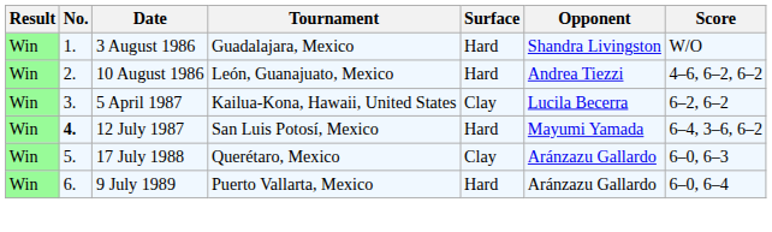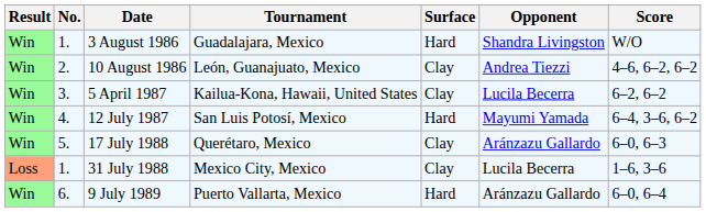 <table class="sortable wikitable" style=font-size:97%>
 <tr>
 <th>Result</th>
 <th>No.</th>
 <th>Date</th>
 <th>Tournament</th>
 <th>Surface</th>
 <th>Opponent</th>
 <th>Score</th>
 </tr>
 <tr style="background:#f0f8ff;">
 <td style="background:#98fb98;">Win</td>
 <td>1.</td>
 <td>3 August 1986</td>
 <td>Guadalajara, Mexico</td>
 <td>Hard</td>
 <td> <a href='#'>Shandra Livingston</a></td>
 <td>W/O</td>
 </tr>
 <tr style="background:#f0f8ff;">
 <td style="background:#98fb98;">Win</td>
 <td>2.</td>
 <td>10 August 1986</td>
 <td>León, Guanajuato, Mexico</td>
-<td>Hard</td>
+<td>Clay</td>
 <td> <a href='#'>Andrea Tiezzi</a></td>
 <td>4–6, 6–2, 6–2</td>
 </tr>
 <tr style="background:#f0f8ff;">
 <td style="background:#98fb98;">Win</td>
 <td>3.</td>
 <td>5 April 1987</td>
 <td>Kailua-Kona, Hawaii, United States</td>
 <td>Clay</td>
 <td> <a href='#'>Lucila Becerra</a></td>
 <td>6–2, 6–2</td>
 </tr>
 <tr bgcolor="#f0f8ff">
 <td style="background:#98fb98;">Win</td>
-<td><strong>4.</strong></td>
+<td>4.</td>
 <td>12 July 1987</td>
 <td>San Luis Potosí, Mexico</td>
 <td>Hard</td>
 <td> <a href='#'>Mayumi Yamada</a></td>
 <td>6–4, 3–6, 6–2</td>
 </tr>
 <tr style="background:#f0f8ff;">
 <td style="background:#98fb98;">Win</td>
 <td>5.</td>
 <td>17 July 1988</td>
 <td>Querétaro, Mexico</td>
 <td>Clay</td>
 <td> <a href='#'>Aránzazu Gallardo</a></td>
 <td>6–0, 6–3</td>
 </tr>
 <tr style="background:#f0f8ff;">
+<td style="background:#ffa07a;">Loss</td>
+<td>1.</td>
+<td>31 July 1988</td>
+<td>Mexico City, Mexico</td>
+<td>Clay</td>
+<td> Lucila Becerra</td>
+<td>1–6, 3–6</td>
+</tr>
+<tr style="background:#f0f8ff;">
 <td style="background:#98fb98;">Win</td>
 <td>6.</td>
 <td>9 July 1989</td>
 <td>Puerto Vallarta, Mexico</td>
 <td>Hard</td>
 <td> Aránzazu Gallardo</td>
 <td>6–0, 6–4</td>
 </tr>
 </table>
